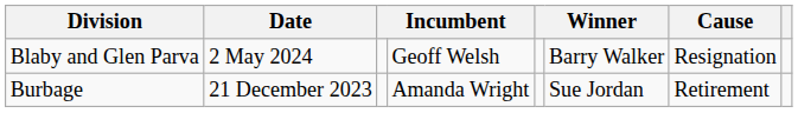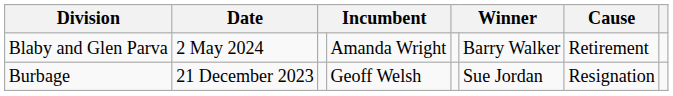 <table class="wikitable">
 <tr>
 <th>Division</th>
 <th>Date</th>
 <th colspan="2">Incumbent</th>
 <th colspan="2">Winner</th>
 <th>Cause</th>
 <th></th>
 </tr>
 <tr>
 <td>Blaby and Glen Parva</td>
 <td>2 May 2024</td>
 <td></td>
-<td>Geoff Welsh</td>
+<td>Amanda Wright</td>
 <td></td>
 <td>Barry Walker</td>
-<td>Resignation</td>
+<td>Retirement</td>
 <td></td>
 </tr>
 <tr>
 <td>Burbage</td>
 <td>21 December 2023</td>
 <td></td>
-<td>Amanda Wright</td>
+<td>Geoff Welsh</td>
 <td></td>
 <td>Sue Jordan</td>
-<td>Retirement</td>
+<td>Resignation</td>
 <td></td>
 </tr>
 </table>
